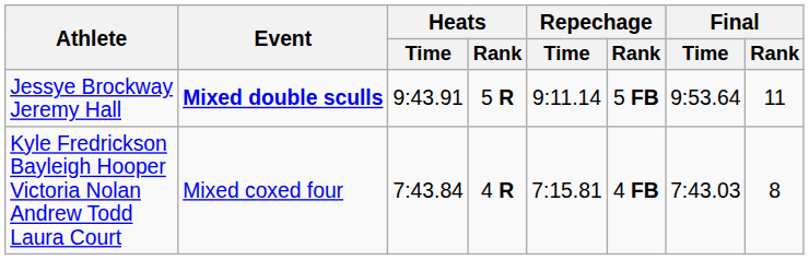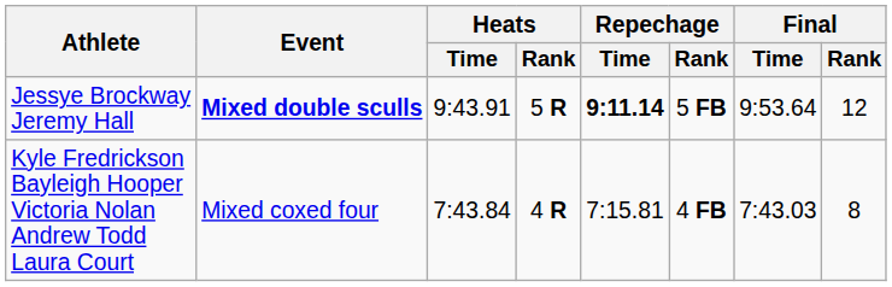 <table class="wikitable" style="font-size:90%">
 <tr>
 <th rowspan=2>Athlete</th>
 <th rowspan=2>Event</th>
 <th colspan=2>Heats</th>
 <th colspan=2>Repechage</th>
 <th colspan=2>Final</th>
 </tr>
 <tr style="font-size:95%">
 <th>Time</th>
 <th>Rank</th>
 <th>Time</th>
 <th>Rank</th>
 <th>Time</th>
 <th>Rank</th>
 </tr>
 <tr align=center>
 <td align=left><a href='#'>Jessye Brockway</a><br><a href='#'>Jeremy Hall</a></td>
 <td align=left><strong><a href='#'>Mixed double sculls</a></strong></td>
 <td>9:43.91</td>
 <td>5 <strong>R</strong></td>
-<td>9:11.14</td>
+<td><strong>9:11.14</strong></td>
 <td>5 <strong>FB</strong></td>
 <td>9:53.64</td>
-<td>11</td>
+<td>12</td>
 </tr>
 <tr align=center>
 <td align=left><a href='#'>Kyle Fredrickson</a><br><a href='#'>Bayleigh Hooper</a><br><a href='#'>Victoria Nolan</a><br><a href='#'>Andrew Todd</a><br><a href='#'>Laura Court</a> </td>
 <td align=left><a href='#'>Mixed coxed four</a></td>
 <td>7:43.84</td>
 <td>4 <strong>R</strong></td>
 <td>7:15.81</td>
 <td>4 <strong>FB</strong></td>
 <td>7:43.03</td>
 <td>8</td>
 </tr>
 </table>
